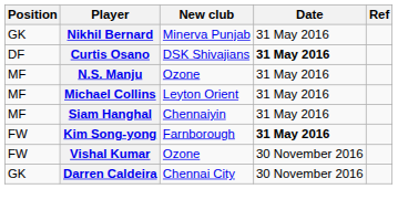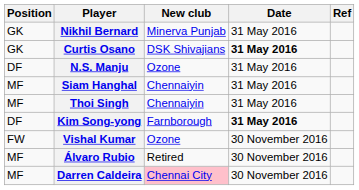 <table class="wikitable plainrowheaders" style="text-align:center; text-align:left">
 <tr>
 <th scope="col">Position</th>
 <th scope="col">Player</th>
 <th scope="col">New club</th>
 <th scope="col">Date</th>
 <th scope="col">Ref</th>
 </tr>
 <tr>
 <td>GK</td>
 <th scope="row"> <a href='#'>Nikhil Bernard</a></th>
 <td> <a href='#'>Minerva Punjab</a></td>
 <td>31 May 2016</td>
 <td></td>
 </tr>
 <tr>
-<td>DF</td>
+<td>GK</td>
 <th scope="row"> <a href='#'>Curtis Osano</a></th>
 <td> <a href='#'>DSK Shivajians</a></td>
 <td><strong>31 May 2016</strong></td>
 <td></td>
 </tr>
 <tr>
-<td>MF</td>
+<td>DF</td>
 <th scope="row"> <a href='#'>N.S. Manju</a></th>
 <td> <a href='#'>Ozone</a></td>
-<td>31 May 2016</td>
-<td></td>
-</tr>
-<tr>
-<td>MF</td>
-<th scope="row"> <a href='#'>Michael Collins</a></th>
-<td> <a href='#'>Leyton Orient</a></td>
 <td>31 May 2016</td>
 <td></td>
 </tr>
 <tr>
 <td>MF</td>
 <th scope="row"> <a href='#'>Siam Hanghal</a></th>
 <td> <a href='#'>Chennaiyin</a></td>
 <td>31 May 2016</td>
 <td></td>
 </tr>
 <tr>
-<td>FW</td>
+<td>MF</td>
+<th scope="row"> <a href='#'>Thoi Singh</a></th>
+<td> <a href='#'>Chennaiyin</a></td>
+<td>31 May 2016</td>
+<td></td>
+</tr>
+<tr>
+<td>DF</td>
 <th scope="row"> <a href='#'>Kim Song-yong</a></th>
 <td> <a href='#'>Farnborough</a></td>
 <td><strong>31 May 2016</strong></td>
 <td></td>
 </tr>
 <tr>
 <td>FW</td>
 <th scope="row"> <a href='#'>Vishal Kumar</a></th>
 <td> <a href='#'>Ozone</a></td>
 <td>30 November 2016</td>
 <td></td>
 </tr>
 <tr>
-<td>GK</td>
+<td>MF</td>
+<th scope="row"> <a href='#'>Álvaro Rubio</a></th>
+<td>Retired</td>
+<td>30 November 2016</td>
+<td></td>
+</tr>
+<tr>
+<td>MF</td>
 <th scope="row"> <a href='#'>Darren Caldeira</a></th>
-<td> <a href='#'>Chennai City</a></td>
+<td style="background: pink;"> <a href='#'>Chennai City</a></td>
 <td>30 November 2016</td>
 <td></td>
 </tr>
 </table>
